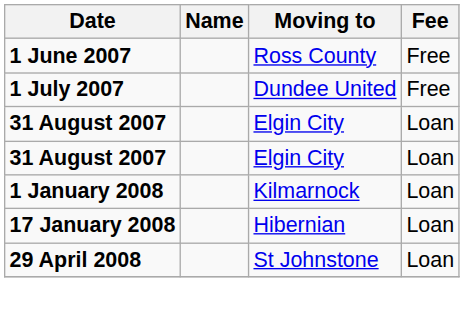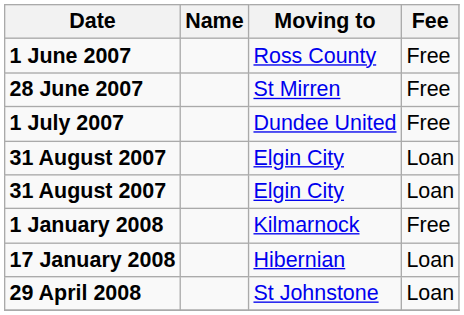 <table class="wikitable sortable">
 <tr>
 <th>Date</th>
 <th>Name</th>
 <th>Moving to</th>
 <th>Fee</th>
 </tr>
 <tr>
 <td><strong>1 June 2007</strong></td>
 <td> </td>
 <td> <a href='#'>Ross County</a></td>
+<td>Free</td>
+</tr>
+<tr>
+<td><strong>28 June 2007</strong></td>
+<td> </td>
+<td> <a href='#'>St Mirren</a></td>
 <td>Free</td>
 </tr>
 <tr>
 <td><strong>1 July 2007</strong></td>
 <td> </td>
 <td> <a href='#'>Dundee United</a></td>
 <td>Free</td>
 </tr>
 <tr>
 <td><strong>31 August 2007</strong></td>
 <td> </td>
 <td> <a href='#'>Elgin City</a></td>
 <td>Loan</td>
 </tr>
 <tr>
 <td><strong>31 August 2007</strong></td>
 <td> </td>
 <td> <a href='#'>Elgin City</a></td>
 <td>Loan</td>
 </tr>
 <tr>
 <td><strong>1 January 2008</strong></td>
 <td> </td>
 <td> <a href='#'>Kilmarnock</a></td>
-<td>Loan</td>
+<td>Free</td>
 </tr>
 <tr>
 <td><strong>17 January 2008</strong></td>
 <td> </td>
 <td> <a href='#'>Hibernian</a></td>
 <td>Loan</td>
 </tr>
 <tr>
 <td><strong>29 April 2008</strong></td>
 <td> </td>
 <td> <a href='#'>St Johnstone</a></td>
 <td>Loan</td>
 </tr>
 <tr>
 </tr>
 </table>
